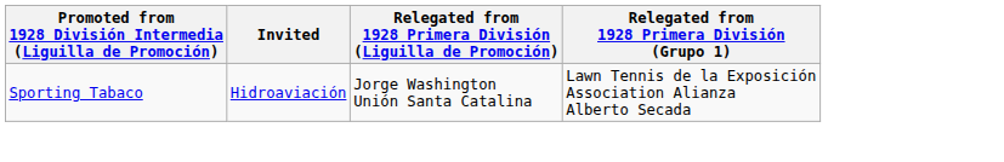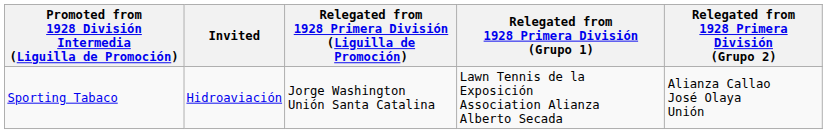 <table class="wikitable">
 <tr>
 <th>Promoted from<br><a href='#'>1928 División Intermedia</a><br>(<a href='#'>Liguilla de Promoción</a>)</th>
 <th>Invited</th>
 <th>Relegated from<br><a href='#'>1928 Primera División</a><br>(<a href='#'>Liguilla de Promoción</a>)</th>
 <th>Relegated from<br><a href='#'>1928 Primera División</a><br>(Grupo 1)</th>
+<th>Relegated from<br><a href='#'>1928 Primera División</a><br>(Grupo 2)</th>
 </tr>
 <tr>
 <td> <a href='#'>Sporting Tabaco</a> </td>
 <td> <a href='#'>Hidroaviación</a></td>
 <td> Jorge Washington <br> Unión Santa Catalina </td>
 <td> Lawn Tennis de la Exposición <br> Association Alianza <br> Alberto Secada </td>
+<td> Alianza Callao <br> José Olaya <br> Unión </td>
 </tr>
 </table>
